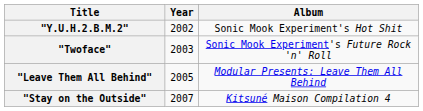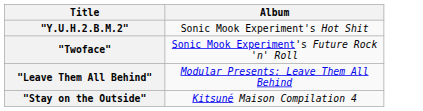 <table class="wikitable plainrowheaders" style="text-align:center;">
 <tr>
 <th scope="col" style="width:16em;">Title</th>
-<th scope="col" style="width:3em;">Year</th>
 <th scope="col" style="width:22em;">Album</th>
 </tr>
 <tr>
 <th scope="row">"Y.U.H.2.B.M.2"</th>
-<td>2002</td>
 <td>Sonic Mook Experiment's <em>Hot Shit</em></td>
 </tr>
 <tr>
 <th scope="row">"Twoface"</th>
-<td>2003</td>
 <td><a href='#'>Sonic Mook Experiment</a>'s <em>Future Rock 'n' Roll</em></td>
 </tr>
 <tr>
 <th scope="row">"Leave Them All Behind"</th>
-<td>2005</td>
 <td><em><a href='#'>Modular Presents: Leave Them All Behind</a></em></td>
 </tr>
 <tr>
 <th scope="row">"Stay on the Outside"</th>
-<td>2007</td>
 <td><em><a href='#'>Kitsuné</a> Maison Compilation 4</em></td>
 </tr>
 </table>
